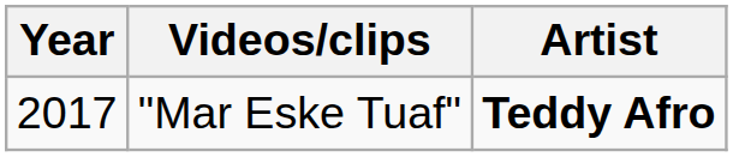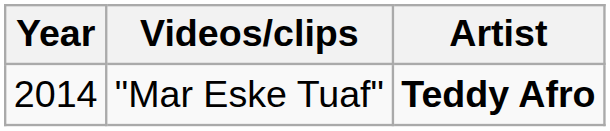 <table class="wikitable">
 <tr>
 <th>Year</th>
 <th>Videos/clips</th>
 <th>Artist</th>
 </tr>
 <tr>
-<td>2017</td>
+<td>2014</td>
 <td>"Mar Eske Tuaf"</td>
 <td><strong>Teddy Afro</strong></td>
 </tr>
 </table>
